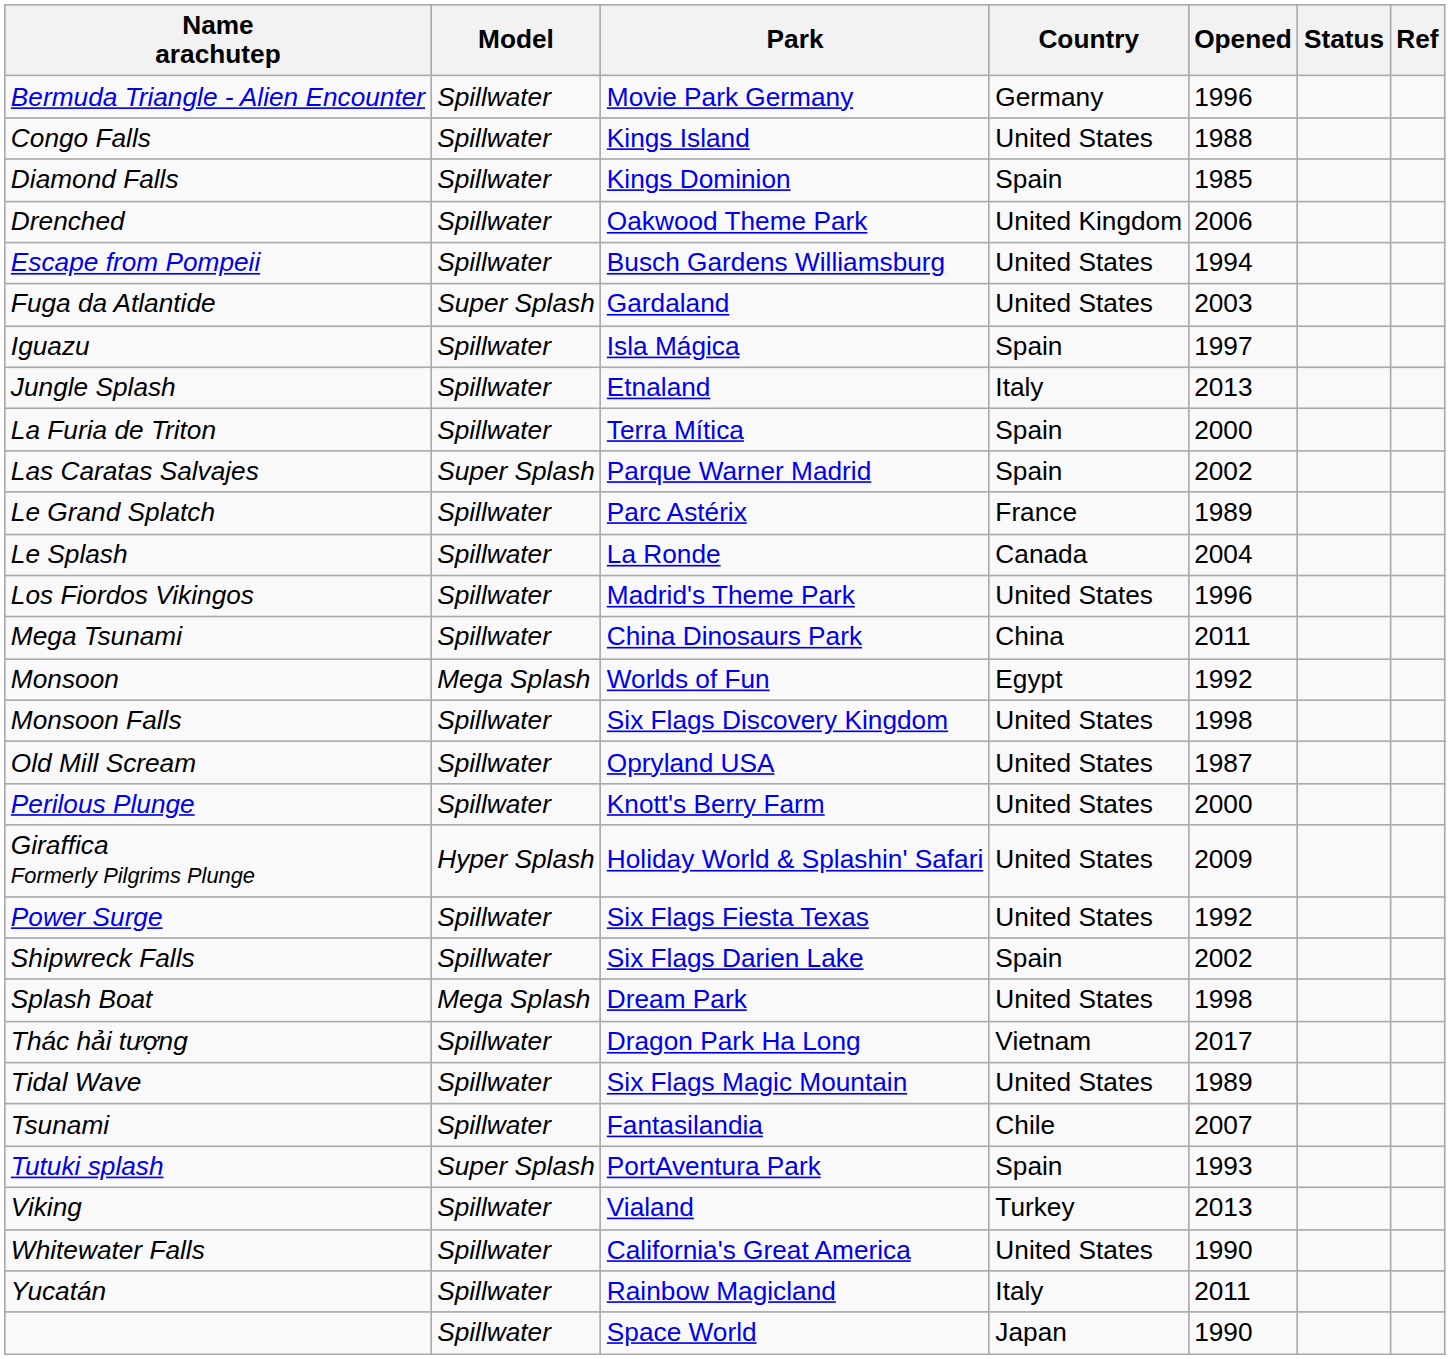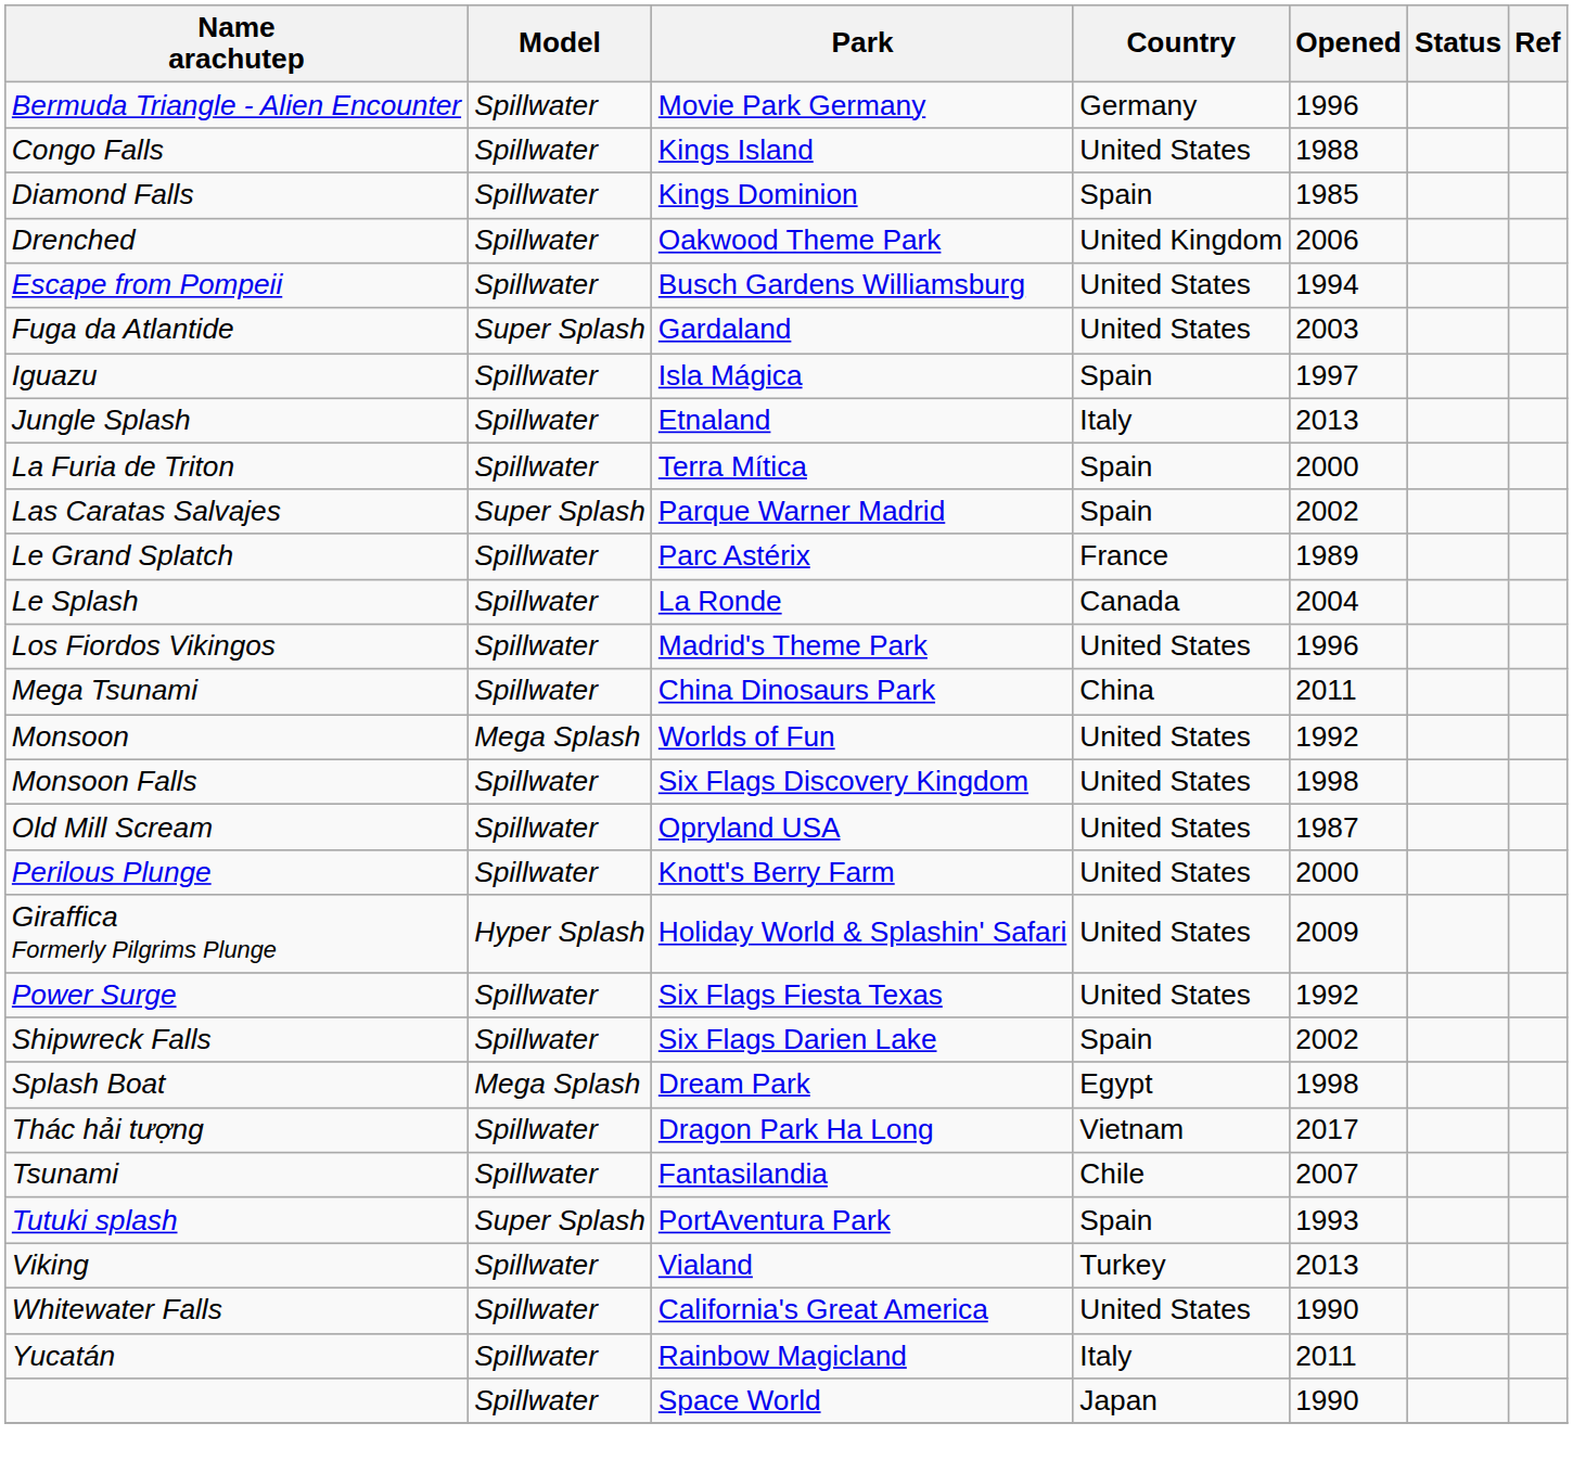 <table class= "wikitable sortable">
 <tr>
 <th>Name<br>arachutep</th>
 <th>Model</th>
 <th>Park</th>
 <th>Country</th>
 <th>Opened</th>
 <th>Status</th>
 <th>Ref</th>
 </tr>
 <tr>
 <td><em><a href='#'>Bermuda Triangle - Alien Encounter</a></em></td>
 <td><em>Spillwater</em></td>
 <td><a href='#'>Movie Park Germany</a></td>
 <td> Germany</td>
 <td>1996</td>
 <td></td>
 <td></td>
 </tr>
 <tr>
 <td><em>Congo Falls</em></td>
 <td><em>Spillwater</em></td>
 <td><a href='#'>Kings Island</a></td>
 <td> United States</td>
 <td>1988</td>
 <td></td>
 <td></td>
 </tr>
 <tr>
 <td><em>Diamond Falls</em></td>
 <td><em>Spillwater</em></td>
 <td><a href='#'>Kings Dominion</a></td>
 <td> Spain</td>
 <td>1985</td>
 <td></td>
 <td></td>
 </tr>
 <tr>
 <td><em>Drenched</em></td>
 <td><em>Spillwater</em></td>
 <td><a href='#'>Oakwood Theme Park</a></td>
 <td> United Kingdom</td>
 <td>2006</td>
 <td></td>
 <td></td>
 </tr>
 <tr>
 <td><em><a href='#'>Escape from Pompeii</a></em></td>
 <td><em>Spillwater</em></td>
 <td><a href='#'>Busch Gardens Williamsburg</a></td>
 <td> United States</td>
 <td>1994</td>
 <td></td>
 <td></td>
 </tr>
 <tr>
 <td><em>Fuga da Atlantide</em></td>
 <td><em>Super Splash</em></td>
 <td><a href='#'>Gardaland</a></td>
 <td> United States</td>
 <td>2003</td>
 <td></td>
 <td></td>
 </tr>
 <tr>
 <td><em>Iguazu</em></td>
 <td><em>Spillwater</em></td>
 <td><a href='#'>Isla Mágica</a></td>
 <td> Spain</td>
 <td>1997</td>
 <td></td>
 <td></td>
 </tr>
 <tr>
 <td><em>Jungle Splash</em></td>
 <td><em>Spillwater</em></td>
 <td><a href='#'>Etnaland</a></td>
 <td> Italy</td>
 <td>2013</td>
 <td></td>
 <td></td>
 </tr>
 <tr>
 <td><em>La Furia de Triton</em></td>
 <td><em>Spillwater</em></td>
 <td><a href='#'>Terra Mítica</a></td>
 <td> Spain</td>
 <td>2000</td>
 <td></td>
 <td></td>
 </tr>
 <tr>
 <td><em>Las Caratas Salvajes</em></td>
 <td><em>Super Splash</em></td>
 <td><a href='#'>Parque Warner Madrid</a></td>
 <td> Spain</td>
 <td>2002</td>
 <td></td>
 <td></td>
 </tr>
 <tr>
 <td><em>Le Grand Splatch</em></td>
 <td><em>Spillwater</em></td>
 <td><a href='#'>Parc Astérix</a></td>
 <td> France</td>
 <td>1989</td>
 <td></td>
 <td></td>
 </tr>
 <tr>
 <td><em>Le Splash</em></td>
 <td><em>Spillwater</em></td>
 <td><a href='#'>La Ronde</a></td>
 <td> Canada</td>
 <td>2004</td>
 <td></td>
 <td></td>
 </tr>
 <tr>
 <td><em>Los Fiordos Vikingos</em></td>
 <td><em>Spillwater</em></td>
 <td><a href='#'>Madrid's Theme Park</a></td>
 <td> United States</td>
 <td>1996</td>
 <td></td>
 <td></td>
 </tr>
 <tr>
 <td><em>Mega Tsunami</em></td>
 <td><em>Spillwater</em></td>
 <td><a href='#'>China Dinosaurs Park</a></td>
 <td> China</td>
 <td>2011</td>
 <td></td>
 <td></td>
 </tr>
 <tr>
 <td><em>Monsoon</em></td>
 <td><em>Mega Splash</em></td>
 <td><a href='#'>Worlds of Fun</a></td>
-<td> Egypt</td>
+<td> United States</td>
 <td>1992</td>
 <td></td>
 <td></td>
 </tr>
 <tr>
 <td><em>Monsoon Falls</em></td>
 <td><em>Spillwater</em></td>
 <td><a href='#'>Six Flags Discovery Kingdom</a></td>
 <td> United States</td>
 <td>1998</td>
 <td></td>
 <td></td>
 </tr>
 <tr>
 <td><em>Old Mill Scream</em></td>
 <td><em>Spillwater</em></td>
 <td><a href='#'>Opryland USA</a></td>
 <td> United States</td>
 <td>1987</td>
 <td></td>
 <td></td>
 </tr>
 <tr>
 <td><em><a href='#'>Perilous Plunge</a></em></td>
 <td><em>Spillwater</em></td>
 <td><a href='#'>Knott's Berry Farm</a></td>
 <td> United States</td>
 <td>2000</td>
 <td></td>
 <td></td>
 </tr>
 <tr>
 <td><em>Giraffica<br><small>Formerly Pilgrims Plunge</small></em></td>
 <td><em>Hyper Splash</em></td>
 <td><a href='#'>Holiday World & Splashin' Safari</a></td>
 <td> United States</td>
 <td>2009</td>
 <td></td>
 <td></td>
 </tr>
 <tr>
 <td><em><a href='#'>Power Surge</a></em></td>
 <td><em>Spillwater</em></td>
 <td><a href='#'>Six Flags Fiesta Texas</a></td>
 <td> United States</td>
 <td>1992</td>
 <td></td>
 <td></td>
 </tr>
 <tr>
 <td><em>Shipwreck Falls</em></td>
 <td><em>Spillwater</em></td>
 <td><a href='#'>Six Flags Darien Lake</a></td>
 <td> Spain</td>
 <td>2002</td>
 <td></td>
 <td></td>
 </tr>
 <tr>
 <td><em>Splash Boat</em></td>
 <td><em>Mega Splash</em></td>
 <td><a href='#'>Dream Park</a></td>
-<td> United States</td>
+<td> Egypt</td>
 <td>1998</td>
 <td></td>
 <td></td>
 </tr>
 <tr>
 <td><em>Thác hải tượng</em></td>
 <td><em>Spillwater</em></td>
 <td><a href='#'>Dragon Park Ha Long</a></td>
 <td> Vietnam</td>
 <td>2017</td>
-<td></td>
-<td></td>
-</tr>
-<tr>
-<td><em>Tidal Wave</em></td>
-<td><em>Spillwater</em></td>
-<td><a href='#'>Six Flags Magic Mountain</a></td>
-<td> United States</td>
-<td>1989</td>
 <td></td>
 <td></td>
 </tr>
 <tr>
 <td><em>Tsunami</em></td>
 <td><em>Spillwater</em></td>
 <td><a href='#'>Fantasilandia</a></td>
 <td> Chile</td>
 <td>2007</td>
 <td></td>
 <td></td>
 </tr>
 <tr>
 <td><em><a href='#'>Tutuki splash</a></em></td>
 <td><em>Super Splash</em></td>
 <td><a href='#'>PortAventura Park</a></td>
 <td> Spain</td>
 <td>1993</td>
 <td></td>
 <td></td>
 </tr>
 <tr>
 <td><em>Viking</em></td>
 <td><em>Spillwater</em></td>
 <td><a href='#'>Vialand</a></td>
 <td> Turkey</td>
 <td>2013</td>
 <td></td>
 <td></td>
 </tr>
 <tr>
 <td><em>Whitewater Falls</em></td>
 <td><em>Spillwater</em></td>
 <td><a href='#'>California's Great America</a></td>
 <td> United States</td>
 <td>1990</td>
 <td></td>
 <td></td>
 </tr>
 <tr>
 <td><em>Yucatán</em></td>
 <td><em>Spillwater</em></td>
 <td><a href='#'>Rainbow Magicland</a></td>
 <td> Italy</td>
 <td>2011</td>
 <td></td>
 <td></td>
 </tr>
 <tr>
 <td><em></em></td>
 <td><em>Spillwater</em></td>
 <td><a href='#'>Space World</a></td>
 <td> Japan</td>
 <td>1990</td>
 <td></td>
 <td></td>
 </tr>
 <tr>
 </tr>
 </table>
